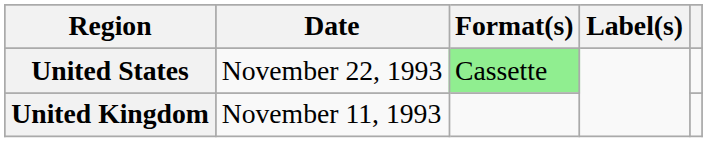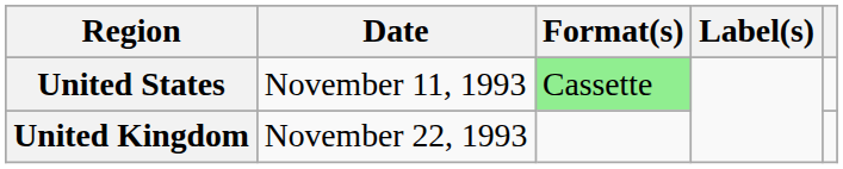 <table class="wikitable plainrowheaders">
 <tr>
 <th scope="col">Region</th>
 <th scope="col">Date</th>
 <th scope="col">Format(s)</th>
 <th scope="col">Label(s)</th>
 <th scope="col"></th>
 </tr>
 <tr>
 <th scope="row">United States</th>
-<td>November 22, 1993</td>
+<td>November 11, 1993</td>
 <td style="background: lightgreen;">Cassette</td>
 <td rowspan="2"></td>
 <td></td>
 </tr>
 <tr>
 <th scope="row">United Kingdom</th>
-<td>November 11, 1993</td>
+<td>November 22, 1993</td>
 <td></td>
 <td></td>
 </tr>
 </table>
